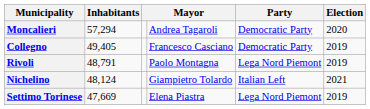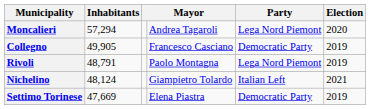 <table class="wikitable" border="1">
 <tr>
 <th scope="col">Municipality</th>
 <th colspan=1>Inhabitants</th>
 <th colspan=2>Mayor</th>
 <th colspan=1>Party</th>
 <th colspan=1>Election</th>
 </tr>
 <tr>
 <th scope="row" style="text-align: left;"><a href='#'>Moncalieri</a></th>
 <td>57,294</td>
 <td></td>
 <td><a href='#'>Andrea Tagaroli</a></td>
-<td><a href='#'>Democratic Party</a></td>
+<td><a href='#'>Lega Nord Piemont</a></td>
 <td>2020</td>
 </tr>
 <tr>
 <th scope="row" style="text-align: left;"><a href='#'>Collegno</a></th>
-<td>49,405</td>
+<td>49,905</td>
 <td></td>
 <td><a href='#'>Francesco Casciano</a></td>
 <td><a href='#'>Democratic Party</a></td>
 <td>2019</td>
 </tr>
 <tr>
 <th scope="row" style="text-align: left;"><a href='#'>Rivoli</a></th>
 <td>48,791</td>
 <td></td>
 <td><a href='#'>Paolo Montagna</a></td>
 <td><a href='#'>Lega Nord Piemont</a></td>
 <td>2019</td>
 </tr>
 <tr>
 <th scope="row" style="text-align: left;"><a href='#'>Nichelino</a></th>
 <td>48,124</td>
 <td></td>
 <td><a href='#'>Giampietro Tolardo</a></td>
 <td><a href='#'>Italian Left</a></td>
 <td>2021</td>
 </tr>
 <tr>
 <th scope="row" style="text-align: left;"><a href='#'>Settimo Torinese</a></th>
 <td>47,669</td>
 <td></td>
 <td><a href='#'>Elena Piastra</a></td>
-<td><a href='#'>Lega Nord Piemont</a></td>
+<td><a href='#'>Democratic Party</a></td>
 <td>2019</td>
 </tr>
 </table>
